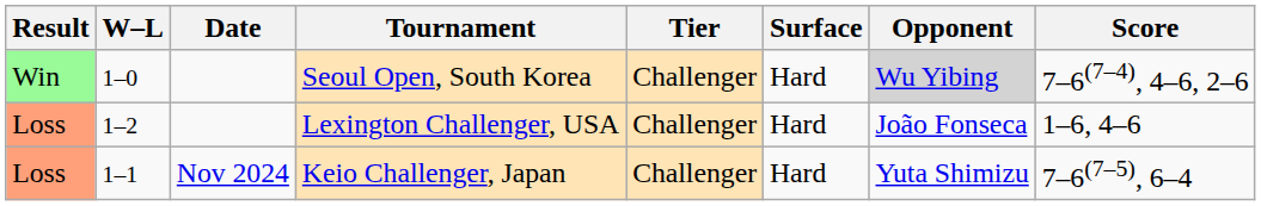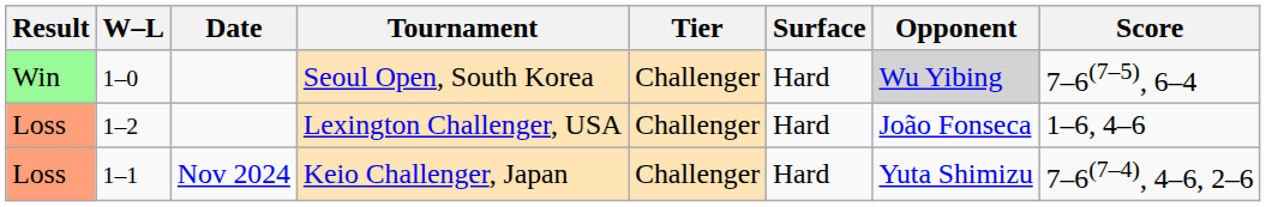 <table class="sortable wikitable">
 <tr>
 <th>Result</th>
 <th class="unsortable">W–L</th>
 <th>Date</th>
 <th>Tournament</th>
 <th>Tier</th>
 <th>Surface</th>
 <th>Opponent</th>
 <th class="unsortable">Score</th>
 </tr>
 <tr>
 <td bgcolor=98fb98>Win</td>
 <td><small>1–0</small></td>
 <td><a href='#'></a></td>
 <td style="background:moccasin;"><a href='#'>Seoul Open</a>, South Korea</td>
 <td style="background:moccasin;">Challenger</td>
 <td>Hard</td>
 <td style="background: lightgrey;"> <a href='#'>Wu Yibing</a></td>
-<td>7–6<sup>(7–4)</sup>, 4–6, 2–6</td>
+<td>7–6<sup>(7–5)</sup>, 6–4</td>
 </tr>
 <tr>
 <td bgcolor=FFA07A>Loss</td>
 <td><small>1–2</small></td>
 <td><a href='#'></a></td>
 <td style="background:moccasin;"><a href='#'>Lexington Challenger</a>, USA</td>
 <td style="background:moccasin;">Challenger</td>
 <td>Hard</td>
 <td> <a href='#'>João Fonseca</a></td>
 <td>1–6, 4–6</td>
 </tr>
 <tr>
 <td bgcolor=FFA07A>Loss</td>
 <td><small>1–1</small></td>
 <td><a href='#'>Nov 2024</a></td>
 <td style="background:moccasin;"><a href='#'>Keio Challenger</a>, Japan</td>
 <td style="background:moccasin;">Challenger</td>
 <td>Hard</td>
 <td> <a href='#'>Yuta Shimizu</a></td>
-<td>7–6<sup>(7–5)</sup>, 6–4</td>
+<td>7–6<sup>(7–4)</sup>, 4–6, 2–6</td>
 </tr>
 </table>
